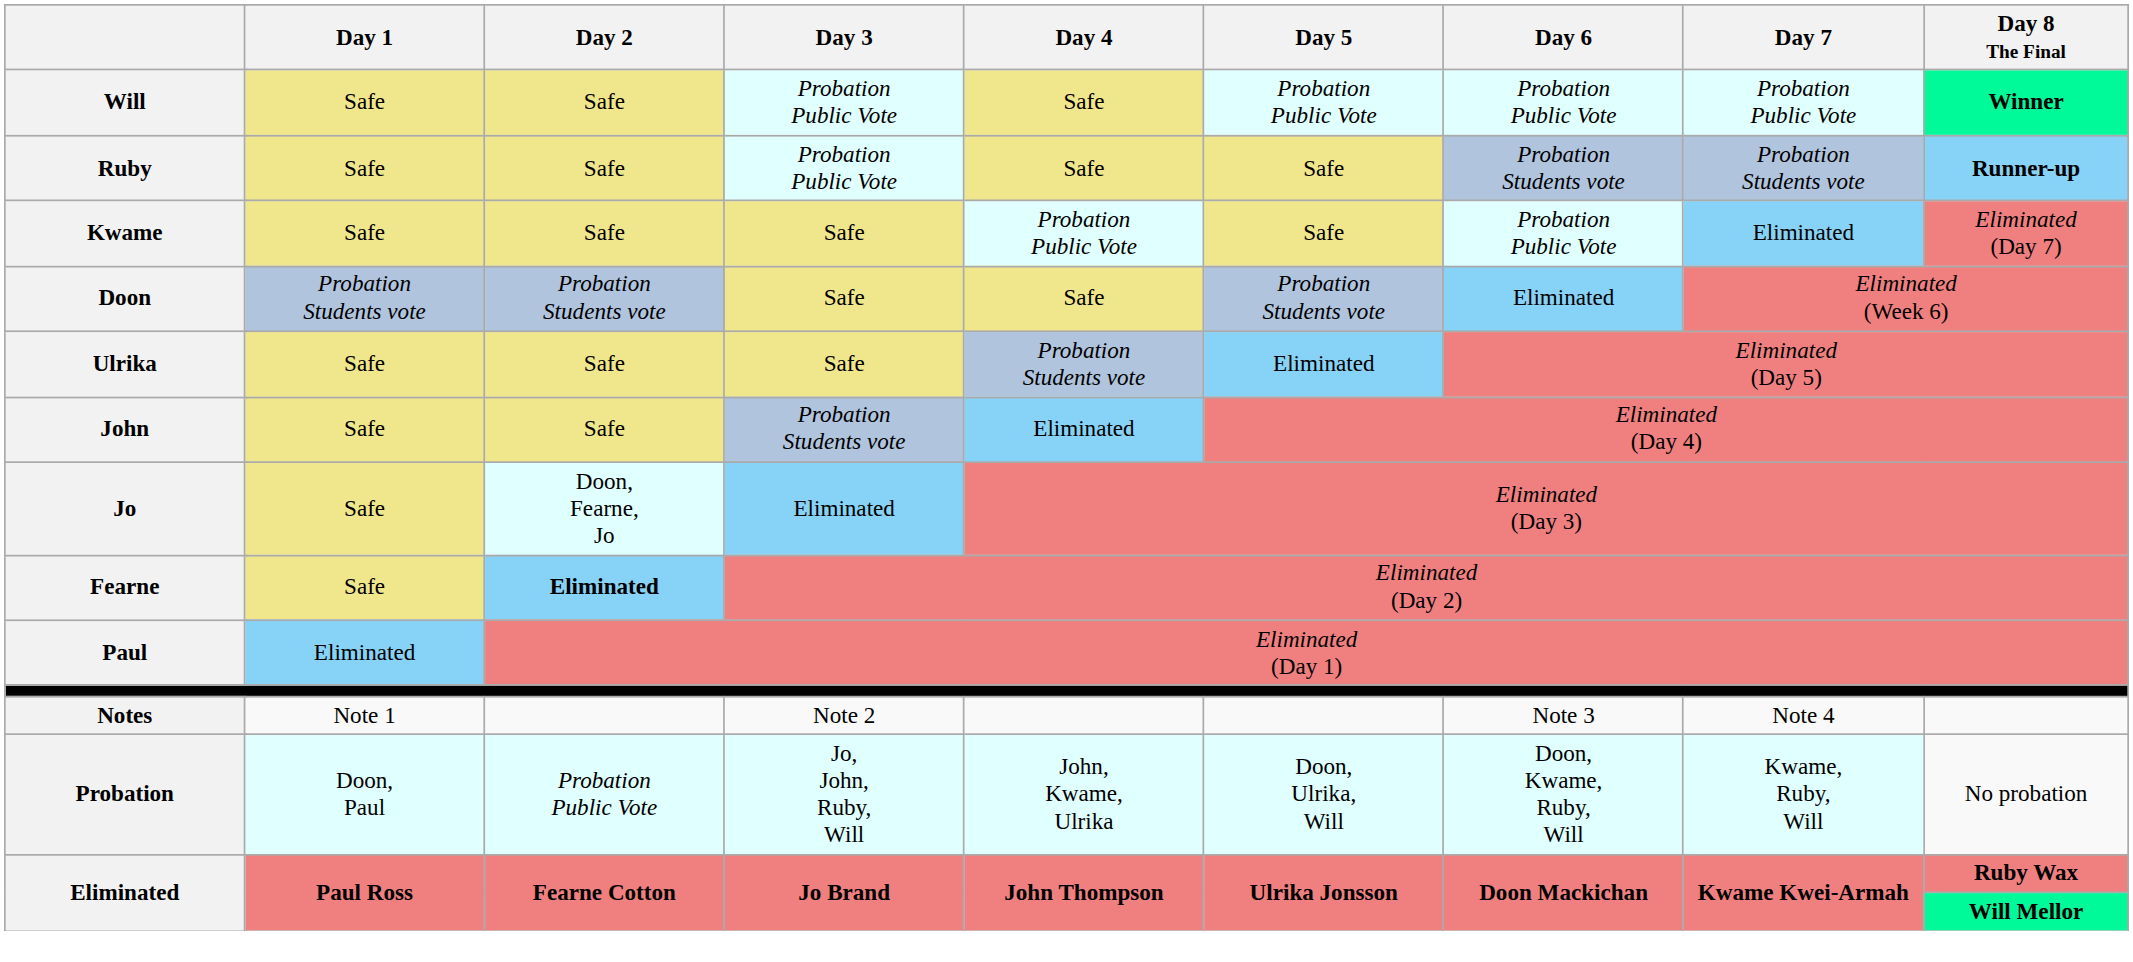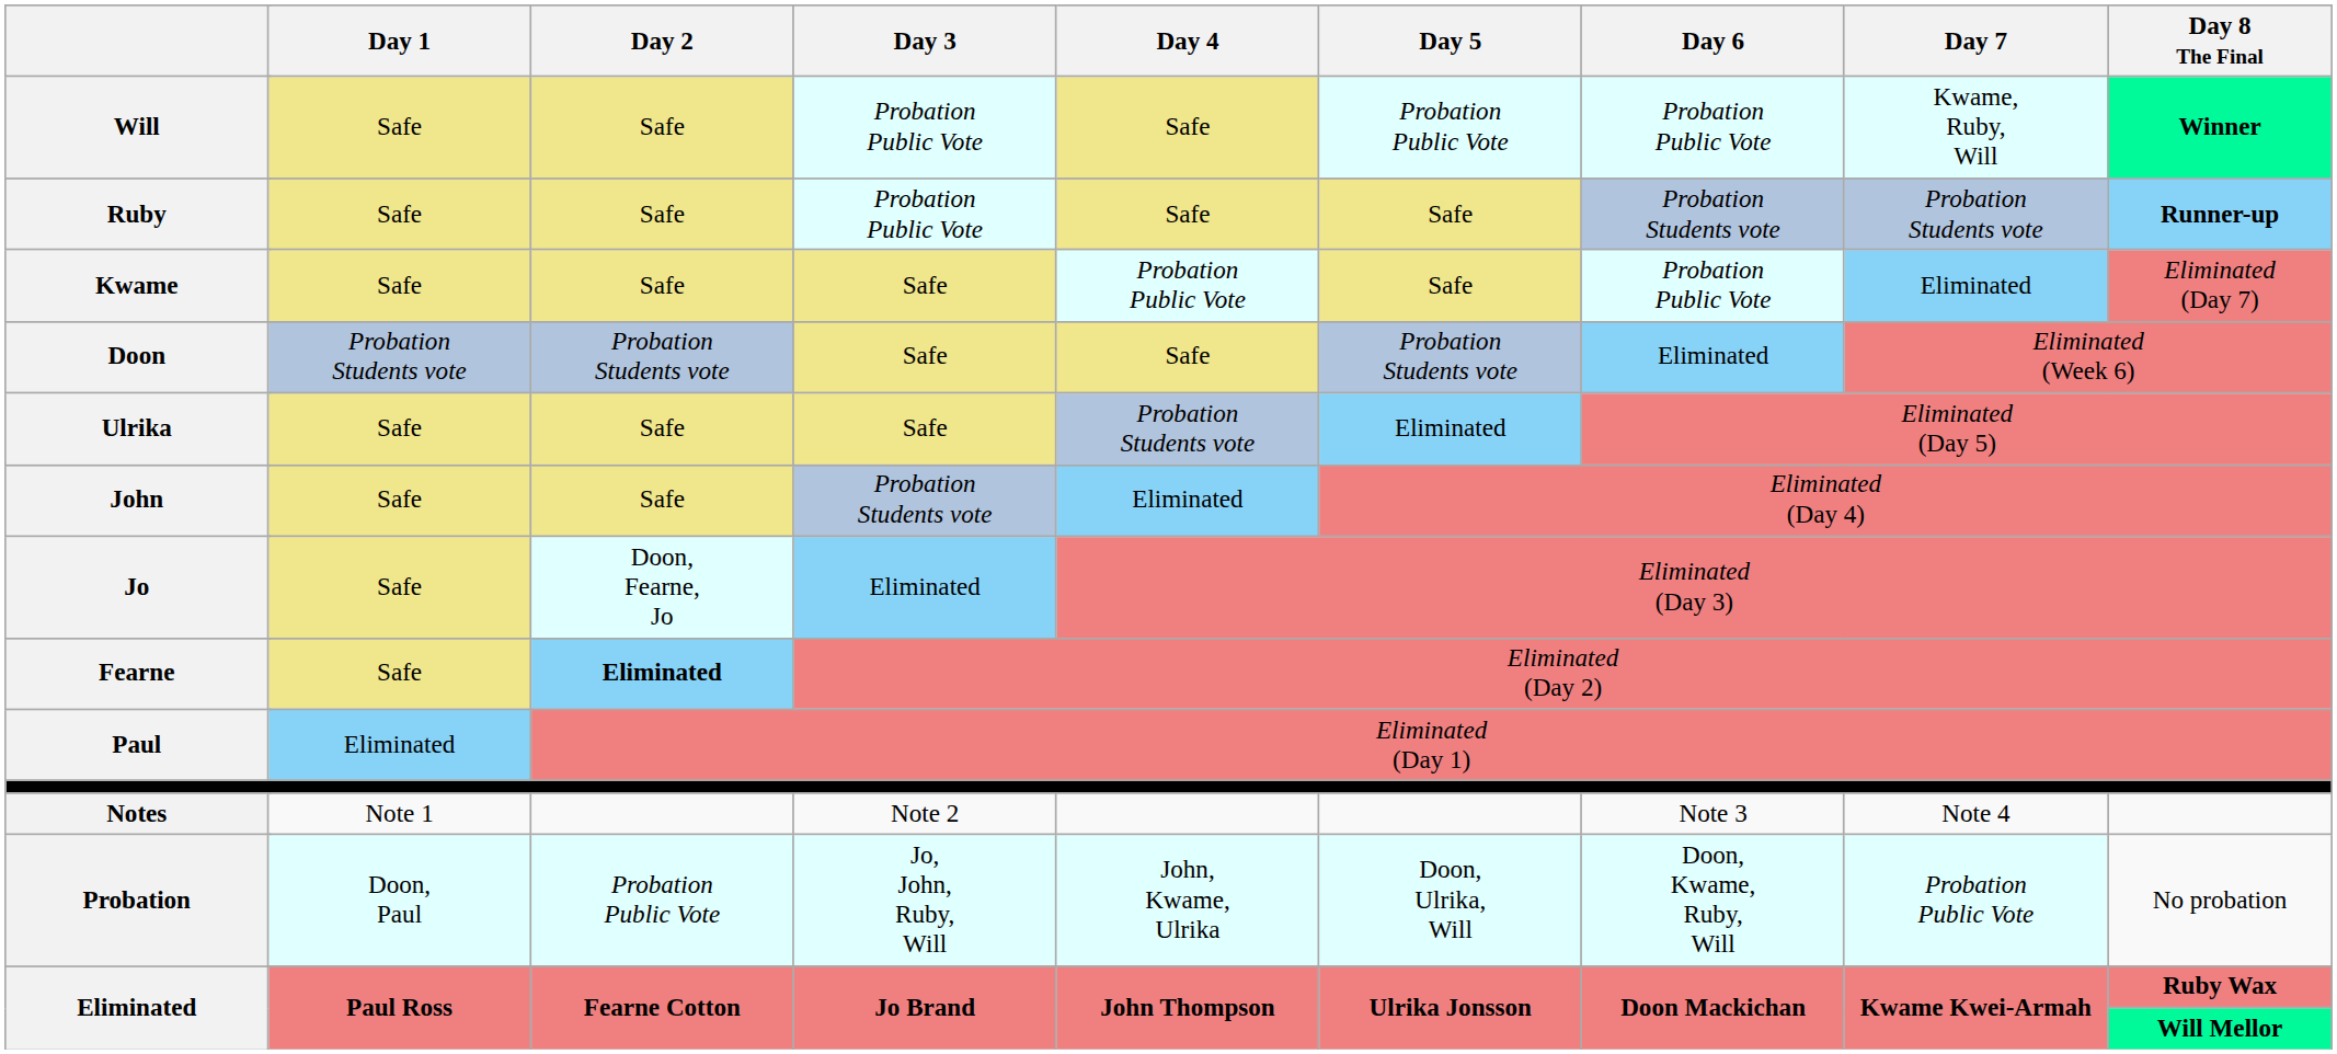 <table class="wikitable" style="text-align:center; font-size:85%">
 <tr>
 <th style="width:7%" colspan=2></th>
 <th style="width:7%">Day 1</th>
 <th style="width:7%">Day 2</th>
 <th style="width:7%">Day 3</th>
 <th style="width:7%">Day 4</th>
 <th style="width:7%">Day 5</th>
 <th style="width:7%">Day 6</th>
 <th style="width:7%">Day 7</th>
 <th style="width:6%" colspan=2>Day 8 <br><small>The Final</small></th>
 </tr>
 <tr>
 <th colspan="2">Will</th>
 <td style="background:#F0E68C">Safe</td>
 <td style="background:#F0E68C">Safe</td>
 <td style="background:#E0FFFF"><em>Probation<br>Public Vote</em></td>
 <td style="background:#F0E68C">Safe</td>
 <td style="background:#E0FFFF"><em>Probation<br>Public Vote</em></td>
 <td style="background:#E0FFFF"><em>Probation<br>Public Vote</em></td>
-<td style="background:#E0FFFF"><em>Probation<br>Public Vote</em></td>
+<td style="background:#E0FFFF">Kwame,<br>Ruby,<br>Will</td>
 <td style="background:#00FA9A"><strong>Winner</strong></td>
 </tr>
 <tr>
 <th colspan="2">Ruby</th>
 <td style="background:#F0E68C">Safe</td>
 <td style="background:#F0E68C">Safe</td>
 <td style="background:#E0FFFF"><em>Probation<br>Public Vote</em></td>
 <td style="background:#F0E68C">Safe</td>
 <td style="background:#F0E68C">Safe</td>
 <td style="background:lightsteelblue"><em>Probation<br>Students vote</em></td>
 <td style="background:lightsteelblue"><em>Probation<br>Students vote</em></td>
 <td style="background:#87D3F8"><strong>Runner-up</strong></td>
 </tr>
 <tr>
 <th colspan="2">Kwame</th>
 <td style="background:#F0E68C">Safe</td>
 <td style="background:#F0E68C">Safe</td>
 <td style="background:#F0E68C">Safe</td>
 <td style="background:#E0FFFF"><em>Probation<br>Public Vote</em></td>
 <td style="background:#F0E68C">Safe</td>
 <td style="background:#E0FFFF"><em>Probation<br>Public Vote</em></td>
 <td style="background:#87D3F8">Eliminated</td>
 <td style="background:#F08080" colspan=1><em>Eliminated</em> <br> (Day 7)</td>
 </tr>
 <tr>
 <th colspan="2">Doon</th>
 <td style="background:lightsteelblue"><em>Probation<br>Students vote</em></td>
 <td style="background:lightsteelblue"><em>Probation<br>Students vote</em></td>
 <td style="background:#F0E68C">Safe</td>
 <td style="background:#F0E68C">Safe</td>
 <td style="background:lightsteelblue"><em>Probation<br>Students vote</em></td>
 <td style="background:#87D3F8">Eliminated</td>
 <td style="background:#F08080" colspan=2><em>Eliminated</em> <br> (Week 6)</td>
 </tr>
 <tr>
 <th colspan="2">Ulrika</th>
 <td style="background:#F0E68C">Safe</td>
 <td style="background:#F0E68C">Safe</td>
 <td style="background:#F0E68C">Safe</td>
 <td style="background:lightsteelblue"><em>Probation<br>Students vote</em></td>
 <td style="background:#87D3F8">Eliminated</td>
 <td style="background:#F08080" colspan=3><em>Eliminated</em> <br> (Day 5)</td>
 </tr>
 <tr>
 <th colspan="2">John</th>
 <td style="background:#F0E68C">Safe</td>
 <td style="background:#F0E68C">Safe</td>
 <td style="background:lightsteelblue"><em>Probation<br>Students vote</em></td>
 <td style="background:#87D3F8">Eliminated</td>
 <td style="background:#F08080" colspan=4><em>Eliminated</em><br>(Day 4)</td>
 </tr>
 <tr>
 <th colspan="2">Jo</th>
 <td style="background:#F0E68C">Safe</td>
 <td style="background:#E0FFFF">Doon,<br>Fearne,<br>Jo</td>
 <td style="background:#87D3F8">Eliminated</td>
 <td style="background:#F08080" colspan=5><em>Eliminated</em><br>(Day 3)</td>
 </tr>
 <tr>
 <th colspan="2">Fearne</th>
 <td style="background:#F0E68C">Safe</td>
 <td style="background:#87D3F8"><strong>Eliminated</strong></td>
 <td style="background:#F08080" colspan=6><em>Eliminated</em><br>(Day 2)</td>
 </tr>
 <tr>
 <th colspan="2">Paul</th>
 <td style="background:#87D3F8">Eliminated</td>
 <td style="background:#F08080" colspan=7><em>Eliminated</em><br>(Day 1)</td>
 </tr>
 <tr>
 <td style="background:#000000" colspan=13></td>
 </tr>
 <tr>
 <th colspan=2>Notes</th>
 <td style="background:x">Note 1</td>
 <td style="background:x"></td>
 <td style="background:x">Note 2</td>
 <td style="background:x"></td>
 <td style="background:x"></td>
 <td style="background:x">Note 3</td>
 <td style="background:x">Note 4</td>
 <td style="background:x"></td>
 </tr>
 <tr>
 <th colspan=2>Probation</th>
 <td style="background:#E0FFFF">Doon,<br>Paul</td>
 <td style="background:#E0FFFF"><em>Probation<br>Public Vote</em></td>
 <td style="background:#E0FFFF">Jo,<br>John,<br>Ruby,<br>Will</td>
 <td style="background:#E0FFFF">John,<br>Kwame,<br>Ulrika</td>
 <td style="background:#E0FFFF">Doon,<br>Ulrika,<br>Will</td>
 <td style="background:#E0FFFF">Doon,<br>Kwame,<br>Ruby,<br>Will</td>
-<td style="background:#E0FFFF">Kwame,<br>Ruby,<br>Will</td>
+<td style="background:#E0FFFF"><em>Probation<br>Public Vote</em></td>
 <td colspan=2>No probation</td>
 </tr>
 <tr>
 <th colspan=2 rowspan=2>Eliminated</th>
 <td style="background:#F08080" rowspan="2"><strong>Paul Ross</strong></td>
 <td style="background:#F08080" rowspan="2"><strong>Fearne Cotton</strong></td>
 <td style="background:#F08080" rowspan="2"><strong>Jo Brand</strong></td>
 <td style="background:#F08080" rowspan="2"><strong>John Thompson</strong></td>
 <td style="background:#F08080" rowspan="2"><strong>Ulrika Jonsson</strong></td>
 <td style="background:#F08080" rowspan="2"><strong>Doon Mackichan</strong></td>
 <td style="background:#F08080" rowspan="2"><strong>Kwame Kwei-Armah</strong></td>
 <td style="background:#F08080" colspan=2><strong>Ruby Wax</strong></td>
 </tr>
 <tr>
 <td style="background:#00FA9A"><strong>Will Mellor</strong></td>
 </tr>
 </table>
